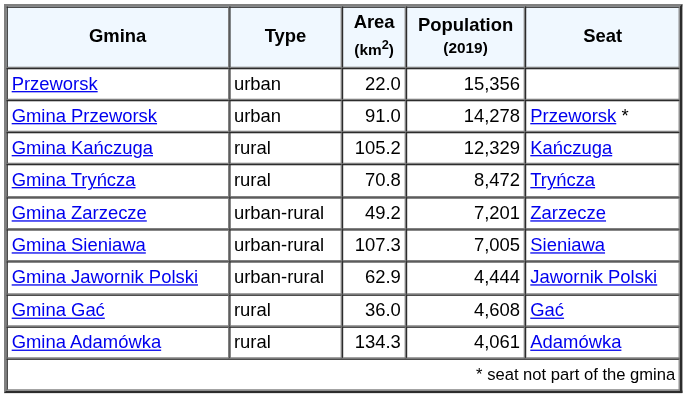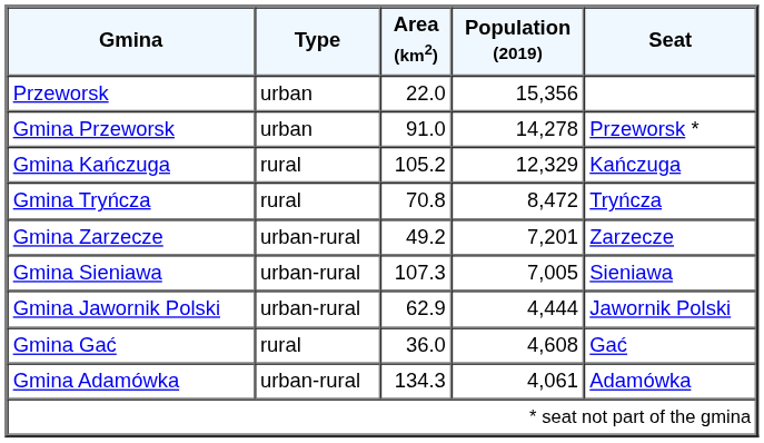 <table width="60%" border="2" cellpadding="3" cellspacing="0" style="font-size:90%;line-height:120%;">
 <tr bgcolor="F0F8FF">
 <td style="text-align:center;"><strong>Gmina</strong></td>
 <td style="text-align:center;"><strong>Type</strong></td>
 <td style="text-align:center;"><strong>Area<br><small>(km<sup>2</sup>)</small></strong></td>
 <td style="text-align:center;"><strong>Population<br><small>(2019)</small></strong></td>
 <td style="text-align:center;"><strong>Seat</strong></td>
 </tr>
 <tr>
 <td><a href='#'>Przeworsk</a></td>
 <td>urban</td>
 <td style="text-align:right;">22.0</td>
 <td style="text-align:right;">15,356</td>
 <td> </td>
 </tr>
 <tr>
 <td><a href='#'>Gmina Przeworsk</a></td>
 <td>urban</td>
 <td style="text-align:right;">91.0</td>
 <td style="text-align:right;">14,278</td>
 <td><a href='#'>Przeworsk</a> *</td>
 </tr>
 <tr>
 <td><a href='#'>Gmina Kańczuga</a></td>
 <td>rural</td>
 <td style="text-align:right;">105.2</td>
 <td style="text-align:right;">12,329</td>
 <td><a href='#'>Kańczuga</a></td>
 </tr>
 <tr>
 <td><a href='#'>Gmina Tryńcza</a></td>
 <td>rural</td>
 <td style="text-align:right;">70.8</td>
 <td style="text-align:right;">8,472</td>
 <td><a href='#'>Tryńcza</a></td>
 </tr>
 <tr>
 <td><a href='#'>Gmina Zarzecze</a></td>
 <td>urban-rural</td>
 <td style="text-align:right;">49.2</td>
 <td style="text-align:right;">7,201</td>
 <td><a href='#'>Zarzecze</a></td>
 </tr>
 <tr>
 <td><a href='#'>Gmina Sieniawa</a></td>
 <td>urban-rural</td>
 <td style="text-align:right;">107.3</td>
 <td style="text-align:right;">7,005</td>
 <td><a href='#'>Sieniawa</a></td>
 </tr>
 <tr>
 <td><a href='#'>Gmina Jawornik Polski</a></td>
 <td>urban-rural</td>
 <td style="text-align:right;">62.9</td>
 <td style="text-align:right;">4,444</td>
 <td><a href='#'>Jawornik Polski</a></td>
 </tr>
 <tr>
 <td><a href='#'>Gmina Gać</a></td>
 <td>rural</td>
 <td style="text-align:right;">36.0</td>
 <td style="text-align:right;">4,608</td>
 <td><a href='#'>Gać</a></td>
 </tr>
 <tr>
 <td><a href='#'>Gmina Adamówka</a></td>
-<td>rural</td>
+<td>urban-rural</td>
 <td style="text-align:right;">134.3</td>
 <td style="text-align:right;">4,061</td>
 <td><a href='#'>Adamówka</a></td>
 </tr>
 <tr>
 <td colspan=5 style="text-align:right;font-size:90%">* seat not part of the gmina</td>
 </tr>
 <tr>
 </tr>
 </table>
